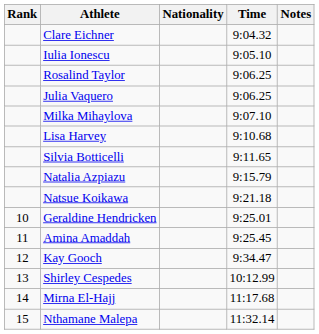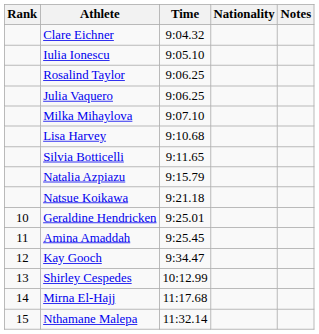 <table class="wikitable sortable" style="text-align:center">
 <tr>
 <th>Rank</th>
 <th>Athlete</th>
+<th>Time</th>
 <th>Nationality</th>
-<th>Time</th>
 <th>Notes</th>
 </tr>
 <tr>
 <td></td>
 <td align=left><a href='#'>Clare Eichner</a></td>
+<td>9:04.32</td>
 <td align=left></td>
-<td>9:04.32</td>
 <td></td>
 </tr>
 <tr>
 <td></td>
 <td align=left><a href='#'>Iulia Ionescu</a></td>
+<td>9:05.10</td>
 <td align=left></td>
-<td>9:05.10</td>
 <td></td>
 </tr>
 <tr>
 <td></td>
 <td align=left><a href='#'>Rosalind Taylor</a></td>
+<td>9:06.25</td>
 <td align=left></td>
-<td>9:06.25</td>
 <td></td>
 </tr>
 <tr>
 <td></td>
 <td align=left><a href='#'>Julia Vaquero</a></td>
+<td>9:06.25</td>
 <td align=left></td>
-<td>9:06.25</td>
 <td></td>
 </tr>
 <tr>
 <td></td>
 <td align=left><a href='#'>Milka Mihaylova</a></td>
+<td>9:07.10</td>
 <td align=left></td>
-<td>9:07.10</td>
 <td></td>
 </tr>
 <tr>
 <td></td>
 <td align=left><a href='#'>Lisa Harvey</a></td>
+<td>9:10.68</td>
 <td align=left></td>
-<td>9:10.68</td>
 <td></td>
 </tr>
 <tr>
 <td></td>
 <td align=left><a href='#'>Silvia Botticelli</a></td>
+<td>9:11.65</td>
 <td align=left></td>
-<td>9:11.65</td>
 <td></td>
 </tr>
 <tr>
 <td></td>
 <td align=left><a href='#'>Natalia Azpiazu</a></td>
+<td>9:15.79</td>
 <td align=left></td>
-<td>9:15.79</td>
 <td></td>
 </tr>
 <tr>
 <td></td>
 <td align=left><a href='#'>Natsue Koikawa</a></td>
+<td>9:21.18</td>
 <td align=left></td>
-<td>9:21.18</td>
 <td></td>
 </tr>
 <tr>
 <td>10</td>
 <td align=left><a href='#'>Geraldine Hendricken</a></td>
+<td>9:25.01</td>
 <td align=left></td>
-<td>9:25.01</td>
 <td></td>
 </tr>
 <tr>
 <td>11</td>
 <td align=left><a href='#'>Amina Amaddah</a></td>
+<td>9:25.45</td>
 <td align=left></td>
-<td>9:25.45</td>
 <td></td>
 </tr>
 <tr>
 <td>12</td>
 <td align=left><a href='#'>Kay Gooch</a></td>
+<td>9:34.47</td>
 <td align=left></td>
-<td>9:34.47</td>
 <td></td>
 </tr>
 <tr>
 <td>13</td>
 <td align=left><a href='#'>Shirley Cespedes</a></td>
+<td>10:12.99</td>
 <td align=left></td>
-<td>10:12.99</td>
 <td></td>
 </tr>
 <tr>
 <td>14</td>
 <td align=left><a href='#'>Mirna El-Hajj</a></td>
+<td>11:17.68</td>
 <td align=left></td>
-<td>11:17.68</td>
 <td></td>
 </tr>
 <tr>
 <td>15</td>
 <td align=left><a href='#'>Nthamane Malepa</a></td>
+<td>11:32.14</td>
 <td align=left></td>
-<td>11:32.14</td>
 <td></td>
 </tr>
 </table>
